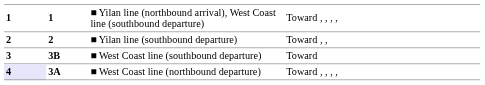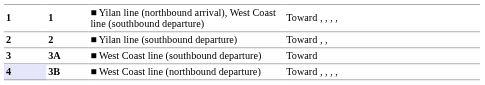 <table table border=0 cellspacing=0 cellpadding=3>
 <tr>
 <td width=60 style="border-top:solid 1px gray; border-bottom:solid 1px gray;"><strong>1</strong></td>
 <td width=60 style="border-top:solid 1px gray; border-bottom:solid 1px gray;"><strong>1</strong></td>
 <td width=300 style="border-top:solid 1px gray; border-bottom:solid 1px gray;"><span>■</span> Yilan line (northbound arrival), West Coast line (southbound departure)</td>
 <td width=300 style="border-top:solid 1px gray; border-bottom:solid 1px gray;">Toward , , , , </td>
 </tr>
 <tr>
 <td style="border-bottom:solid 1px gray;" rowspan=1><strong>2</strong></td>
 <td style="border-bottom:solid 1px gray;" rowspan=1><strong>2</strong></td>
 <td style="border-bottom:solid 1px gray;"><span>■</span> Yilan line (southbound departure)</td>
 <td style="border-bottom:solid 1px gray;">Toward , , </td>
 </tr>
 <tr>
 <td style="border-bottom:solid 1px gray;" rowspan=1><strong>3</strong></td>
-<td style="border-bottom:solid 1px gray;" rowspan=1><strong>3B</strong></td>
+<td style="border-bottom:solid 1px gray;" rowspan=1><strong>3A</strong></td>
 <td style="border-bottom:solid 1px gray;"><span>■</span> West Coast line (southbound departure)</td>
 <td style="border-bottom:solid 1px gray;">Toward </td>
 </tr>
 <tr>
 <td style="background: lavender; border-bottom:solid 1px gray;" rowspan=1><strong>4</strong></td>
-<td style="border-bottom:solid 1px gray;" rowspan=1><strong>3A</strong></td>
+<td style="border-bottom:solid 1px gray;" rowspan=1><strong>3B</strong></td>
 <td style="border-bottom:solid 1px gray;"><span>■</span> West Coast line (northbound departure)</td>
 <td style="border-bottom:solid 1px gray;">Toward , , , , </td>
 </tr>
 <tr>
 </tr>
 </table>
